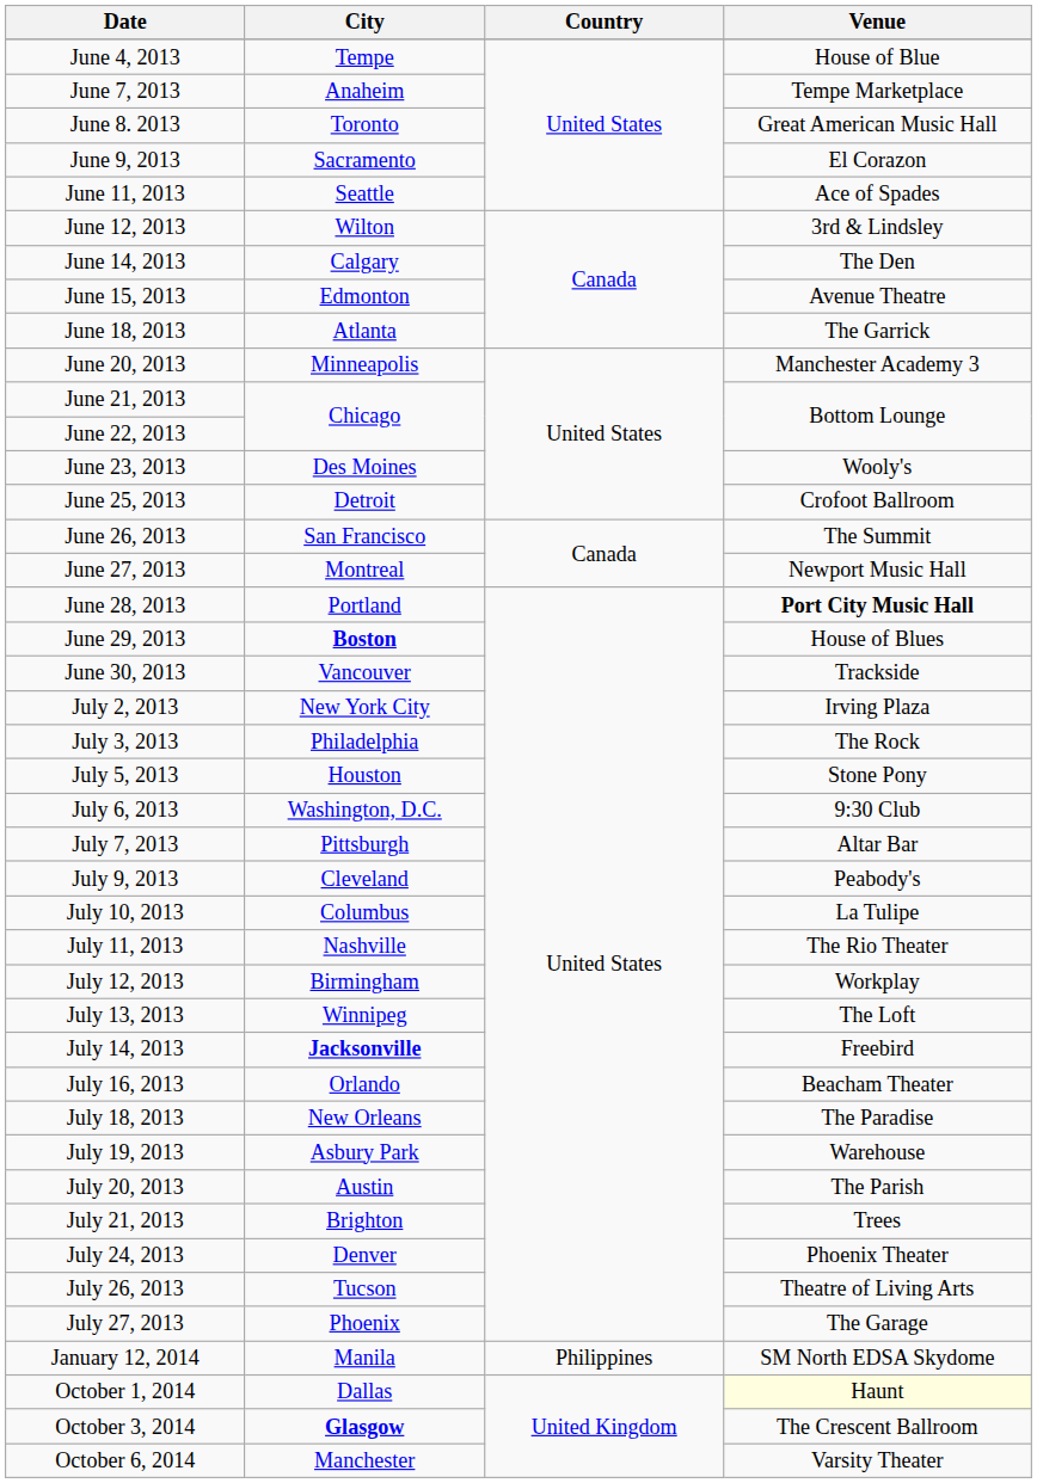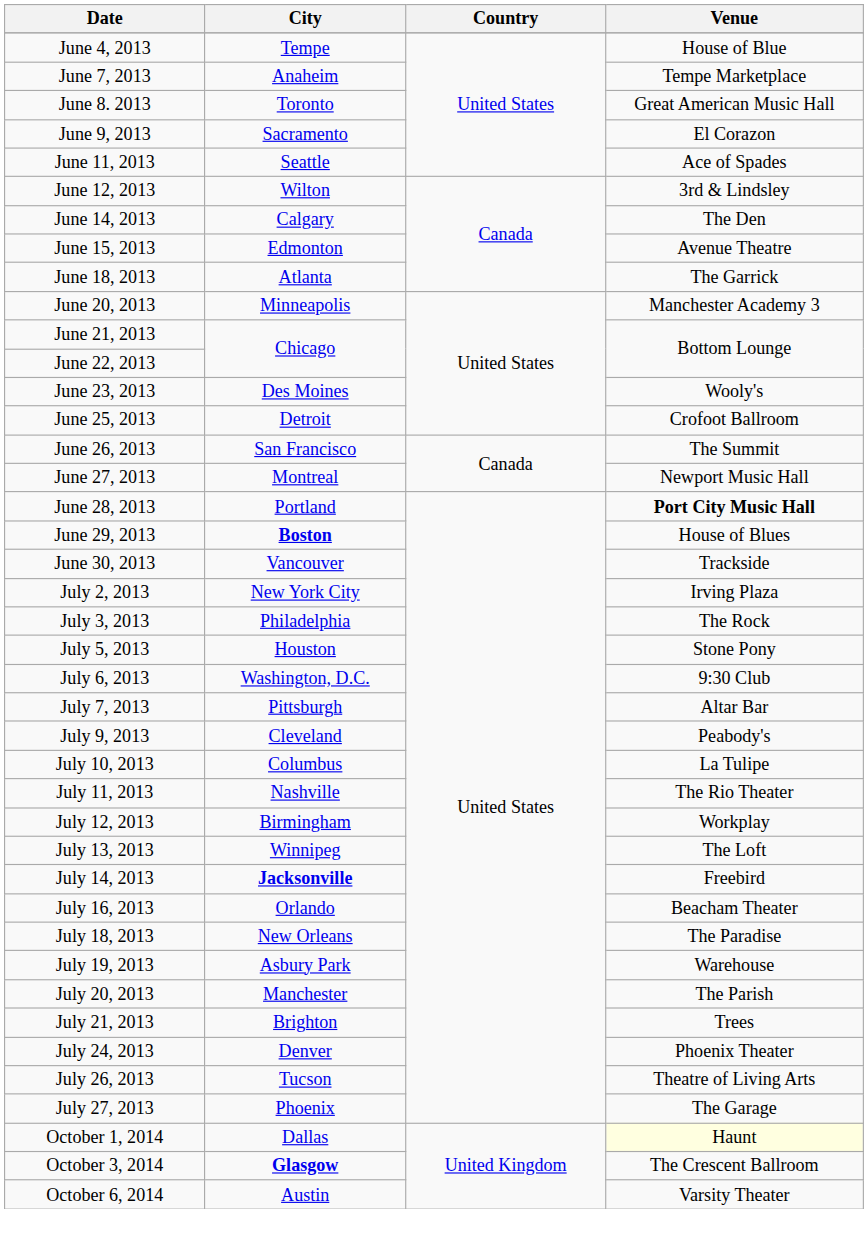 <table class="wikitable" style="text-align:center;">
 <tr>
 <th style="width:170px;">Date</th>
 <th style="width:170px;">City</th>
 <th style="width:170px;">Country</th>
 <th style="width:220px;">Venue</th>
 </tr>
 <tr style="background:#ddd;">
 </tr>
 <tr>
 <td>June 4, 2013</td>
 <td><a href='#'>Tempe</a></td>
 <td rowspan="5"><a href='#'>United States</a></td>
 <td>House of Blue</td>
 </tr>
 <tr>
 <td>June 7, 2013</td>
 <td><a href='#'>Anaheim</a></td>
 <td>Tempe Marketplace</td>
 </tr>
 <tr>
 <td>June 8. 2013</td>
 <td><a href='#'>Toronto</a></td>
 <td>Great American Music Hall</td>
 </tr>
 <tr>
 <td>June 9, 2013</td>
 <td><a href='#'>Sacramento</a></td>
 <td>El Corazon</td>
 </tr>
 <tr>
 <td>June 11, 2013</td>
 <td><a href='#'>Seattle</a></td>
 <td>Ace of Spades</td>
 </tr>
 <tr>
 <td>June 12, 2013</td>
 <td><a href='#'>Wilton</a></td>
 <td rowspan="4"><a href='#'>Canada</a></td>
 <td>3rd & Lindsley</td>
 </tr>
 <tr>
 <td>June 14, 2013</td>
 <td><a href='#'>Calgary</a></td>
 <td>The Den</td>
 </tr>
 <tr>
 <td>June 15, 2013</td>
 <td><a href='#'>Edmonton</a></td>
 <td>Avenue Theatre</td>
 </tr>
 <tr>
 <td>June 18, 2013</td>
 <td><a href='#'>Atlanta</a></td>
 <td>The Garrick</td>
 </tr>
 <tr>
 <td>June 20, 2013</td>
 <td><a href='#'>Minneapolis</a></td>
 <td rowspan="5">United States</td>
 <td>Manchester Academy 3</td>
 </tr>
 <tr>
 <td>June 21, 2013</td>
 <td rowspan="2"><a href='#'>Chicago</a></td>
 <td rowspan="2">Bottom Lounge</td>
 </tr>
 <tr>
 <td>June 22, 2013</td>
 </tr>
 <tr>
 <td>June 23, 2013</td>
 <td><a href='#'>Des Moines</a></td>
 <td>Wooly's</td>
 </tr>
 <tr>
 <td>June 25, 2013</td>
 <td><a href='#'>Detroit</a></td>
 <td>Crofoot Ballroom</td>
 </tr>
 <tr>
 <td>June 26, 2013</td>
 <td><a href='#'>San Francisco</a></td>
 <td rowspan="2">Canada</td>
 <td>The Summit</td>
 </tr>
 <tr>
 <td>June 27, 2013</td>
 <td><a href='#'>Montreal</a></td>
 <td>Newport Music Hall</td>
 </tr>
 <tr>
 <td>June 28, 2013</td>
 <td><a href='#'>Portland</a></td>
 <td rowspan="22">United States</td>
 <td><strong>Port City Music Hall</strong></td>
 </tr>
 <tr>
 <td>June 29, 2013</td>
 <td><strong><a href='#'>Boston</a></strong></td>
 <td>House of Blues</td>
 </tr>
 <tr>
 <td>June 30, 2013</td>
 <td><a href='#'>Vancouver</a></td>
 <td>Trackside</td>
 </tr>
 <tr>
 <td>July 2, 2013</td>
 <td><a href='#'>New York City</a></td>
 <td>Irving Plaza</td>
 </tr>
 <tr>
 <td>July 3, 2013</td>
 <td><a href='#'>Philadelphia</a></td>
 <td>The Rock</td>
 </tr>
 <tr>
 <td>July 5, 2013</td>
 <td><a href='#'>Houston</a></td>
 <td>Stone Pony</td>
 </tr>
 <tr>
 <td>July 6, 2013</td>
 <td><a href='#'>Washington, D.C.</a></td>
 <td>9:30 Club</td>
 </tr>
 <tr>
 <td>July 7, 2013</td>
 <td><a href='#'>Pittsburgh</a></td>
 <td>Altar Bar</td>
 </tr>
 <tr>
 <td>July 9, 2013</td>
 <td><a href='#'>Cleveland</a></td>
 <td>Peabody's</td>
 </tr>
 <tr>
 <td>July 10, 2013</td>
 <td><a href='#'>Columbus</a></td>
 <td>La Tulipe</td>
 </tr>
 <tr>
 <td>July 11, 2013</td>
 <td><a href='#'>Nashville</a></td>
 <td>The Rio Theater</td>
 </tr>
 <tr>
 <td>July 12, 2013</td>
 <td><a href='#'>Birmingham</a></td>
 <td>Workplay</td>
 </tr>
 <tr>
 <td>July 13, 2013</td>
 <td><a href='#'>Winnipeg</a></td>
 <td>The Loft</td>
 </tr>
 <tr>
 <td>July 14, 2013</td>
 <td><strong><a href='#'>Jacksonville</a></strong></td>
 <td>Freebird</td>
 </tr>
 <tr>
 <td>July 16, 2013</td>
 <td><a href='#'>Orlando</a></td>
 <td>Beacham Theater</td>
 </tr>
 <tr>
 <td>July 18, 2013</td>
 <td><a href='#'>New Orleans</a></td>
 <td>The Paradise</td>
 </tr>
 <tr>
 <td>July 19, 2013</td>
 <td><a href='#'>Asbury Park</a></td>
 <td>Warehouse</td>
 </tr>
 <tr>
 <td>July 20, 2013</td>
-<td><a href='#'>Austin</a></td>
+<td><a href='#'>Manchester</a></td>
 <td>The Parish</td>
 </tr>
 <tr>
 <td>July 21, 2013</td>
 <td><a href='#'>Brighton</a></td>
 <td>Trees</td>
 </tr>
 <tr>
 <td>July 24, 2013</td>
 <td><a href='#'>Denver</a></td>
 <td>Phoenix Theater</td>
 </tr>
 <tr>
 <td>July 26, 2013</td>
 <td><a href='#'>Tucson</a></td>
 <td>Theatre of Living Arts</td>
 </tr>
 <tr>
 <td>July 27, 2013</td>
 <td><a href='#'>Phoenix</a></td>
 <td>The Garage</td>
 </tr>
 <tr>
-<td>January 12, 2014</td>
-<td><a href='#'>Manila</a></td>
-<td>Philippines</td>
-<td>SM North EDSA Skydome</td>
-</tr>
-<tr>
 <td>October 1, 2014</td>
 <td><a href='#'>Dallas</a></td>
 <td rowspan="3"><a href='#'>United Kingdom</a></td>
 <td style="background: lightyellow;">Haunt</td>
 </tr>
 <tr>
 <td>October 3, 2014</td>
 <td><strong><a href='#'>Glasgow</a></strong></td>
 <td>The Crescent Ballroom</td>
 </tr>
 <tr>
 <td>October 6, 2014</td>
-<td><a href='#'>Manchester</a></td>
+<td><a href='#'>Austin</a></td>
 <td>Varsity Theater</td>
 </tr>
 </table>
